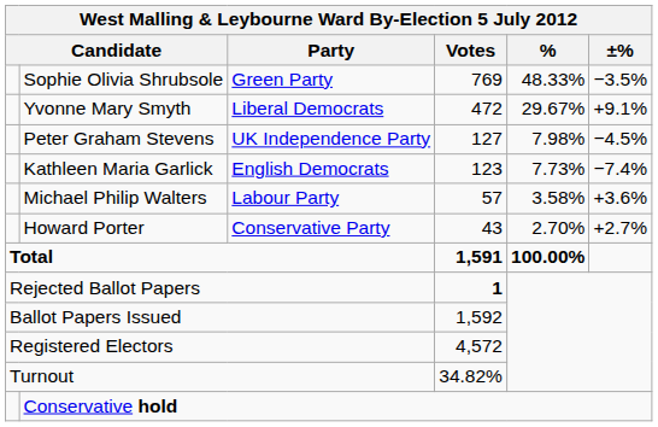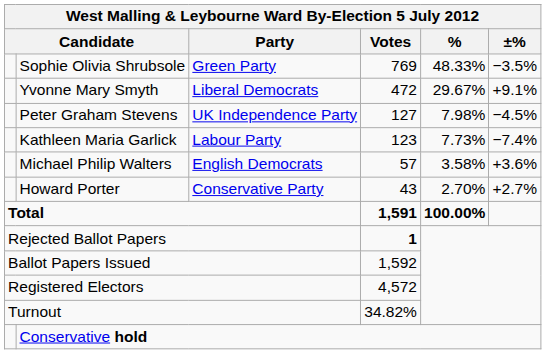 <table class="wikitable" border="1" style="text-align:right; font-size:100%">
 <tr>
 <th align=center colspan=6>West Malling & Leybourne Ward By-Election 5 July 2012</th>
 </tr>
 <tr>
 <th align=left colspan=2>Candidate</th>
 <th align=left>Party</th>
 <th align=center>Votes</th>
 <th align=center>%</th>
 <th align=center>±%</th>
 </tr>
 <tr>
 <td bgcolor=> </td>
 <td align=left>Sophie Olivia Shrubsole</td>
 <td align=left><a href='#'>Green Party</a></td>
 <td>769</td>
 <td>48.33%</td>
 <td>−3.5%</td>
 </tr>
 <tr>
 <td bgcolor=> </td>
 <td align=left>Yvonne Mary Smyth</td>
 <td align=left><a href='#'>Liberal Democrats</a></td>
 <td>472</td>
 <td>29.67%</td>
 <td>+9.1%</td>
 </tr>
 <tr>
 <td bgcolor=> </td>
 <td align=left>Peter Graham Stevens</td>
 <td align=left><a href='#'>UK Independence Party</a></td>
 <td>127</td>
 <td>7.98%</td>
 <td>−4.5%</td>
 </tr>
 <tr>
 <td bgcolor=> </td>
 <td align=left>Kathleen Maria Garlick</td>
-<td align=left><a href='#'>English Democrats</a></td>
+<td align=left><a href='#'>Labour Party</a></td>
 <td>123</td>
 <td>7.73%</td>
 <td>−7.4%</td>
 </tr>
 <tr>
 <td bgcolor=> </td>
 <td align=left>Michael Philip Walters</td>
-<td align=left><a href='#'>Labour Party</a></td>
+<td align=left><a href='#'>English Democrats</a></td>
 <td>57</td>
 <td>3.58%</td>
 <td>+3.6%</td>
 </tr>
 <tr>
 <td bgcolor=> </td>
 <td align=left>Howard Porter</td>
 <td align=left><a href='#'>Conservative Party</a></td>
 <td>43</td>
 <td>2.70%</td>
 <td>+2.7%</td>
 </tr>
 <tr>
 <td align=left colspan=3><strong>Total</strong></td>
 <td><strong>1,591</strong></td>
 <td><strong>100.00%</strong></td>
 <td></td>
 </tr>
 <tr>
 <td align=left colspan=3>Rejected Ballot Papers</td>
 <td><strong>1</strong></td>
 <td rowspan=4 colspan=2></td>
 </tr>
 <tr>
 <td align=left colspan=3>Ballot Papers Issued</td>
 <td>1,592</td>
 </tr>
 <tr>
 <td align=left colspan=3>Registered Electors</td>
 <td>4,572</td>
 </tr>
 <tr>
 <td align=left colspan=3>Turnout</td>
 <td>34.82%</td>
 </tr>
 <tr>
 <td bgcolor=> </td>
 <td align=left colspan=6><a href='#'>Conservative</a> <strong>hold</strong></td>
 </tr>
 </table>
